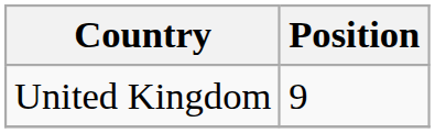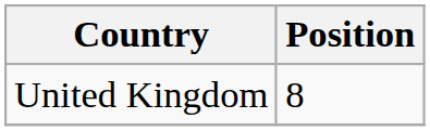 <table class="wikitable">
 <tr>
 <th>Country</th>
 <th>Position</th>
 </tr>
 <tr>
 <td>United Kingdom</td>
-<td>9</td>
+<td>8</td>
 </tr>
 <tr>
 </tr>
 </table>
